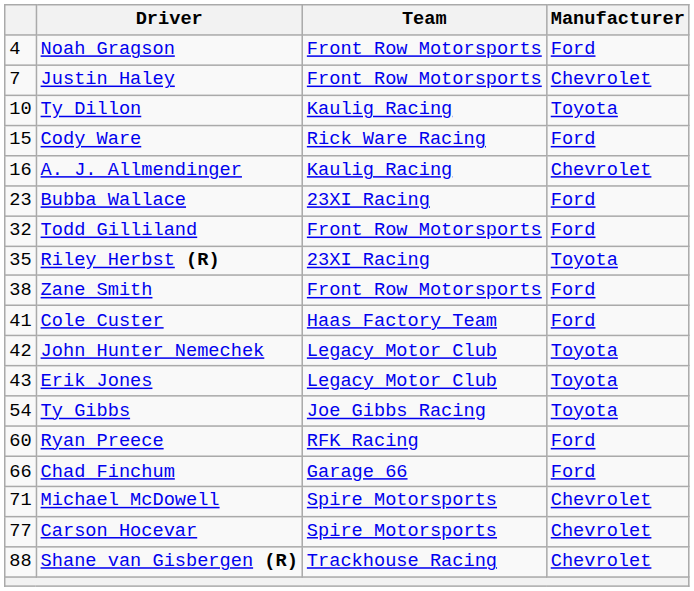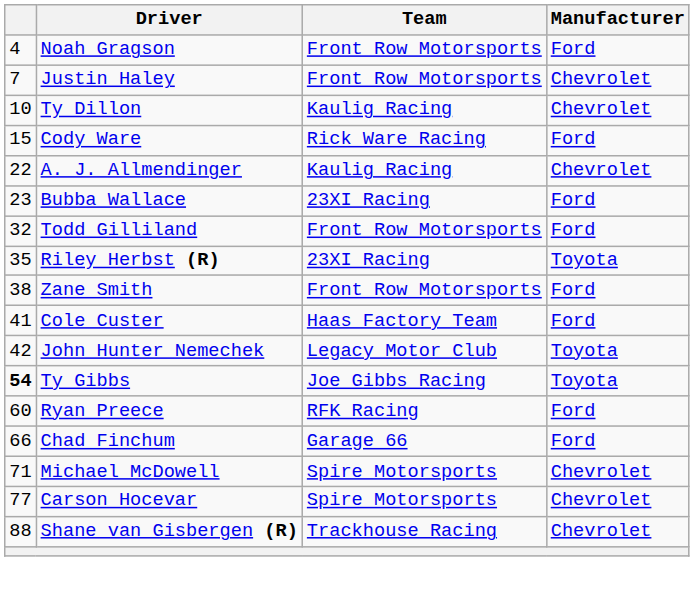 <table class="wikitable" style="font-size:95%">
 <tr>
 <th></th>
 <th>Driver</th>
 <th>Team</th>
 <th>Manufacturer</th>
 </tr>
 <tr>
 <td>4</td>
 <td><a href='#'>Noah Gragson</a></td>
 <td><a href='#'>Front Row Motorsports</a></td>
 <td><a href='#'>Ford</a></td>
 </tr>
 <tr>
 <td>7</td>
 <td><a href='#'>Justin Haley</a></td>
 <td><a href='#'>Front Row Motorsports</a></td>
 <td><a href='#'>Chevrolet</a></td>
 </tr>
 <tr>
 <td>10</td>
 <td><a href='#'>Ty Dillon</a></td>
 <td><a href='#'>Kaulig Racing</a></td>
-<td><a href='#'>Toyota</a></td>
+<td><a href='#'>Chevrolet</a></td>
 </tr>
 <tr>
 <td>15</td>
 <td><a href='#'>Cody Ware</a></td>
 <td><a href='#'>Rick Ware Racing</a></td>
 <td><a href='#'>Ford</a></td>
 </tr>
 <tr>
-<td>16</td>
+<td>22</td>
 <td><a href='#'>A. J. Allmendinger</a></td>
 <td><a href='#'>Kaulig Racing</a></td>
 <td><a href='#'>Chevrolet</a></td>
 </tr>
 <tr>
 <td>23</td>
 <td><a href='#'>Bubba Wallace</a></td>
 <td><a href='#'>23XI Racing</a></td>
 <td><a href='#'>Ford</a></td>
 </tr>
 <tr>
 <td>32</td>
 <td><a href='#'>Todd Gilliland</a></td>
 <td><a href='#'>Front Row Motorsports</a></td>
 <td><a href='#'>Ford</a></td>
 </tr>
 <tr>
 <td>35</td>
 <td><a href='#'>Riley Herbst</a> <strong>(R)</strong></td>
 <td><a href='#'>23XI Racing</a></td>
 <td><a href='#'>Toyota</a></td>
 </tr>
 <tr>
 <td>38</td>
 <td><a href='#'>Zane Smith</a></td>
 <td><a href='#'>Front Row Motorsports</a></td>
 <td><a href='#'>Ford</a></td>
 </tr>
 <tr>
 <td>41</td>
 <td><a href='#'>Cole Custer</a></td>
 <td><a href='#'>Haas Factory Team</a></td>
 <td><a href='#'>Ford</a></td>
 </tr>
 <tr>
 <td>42</td>
 <td><a href='#'>John Hunter Nemechek</a></td>
 <td><a href='#'>Legacy Motor Club</a></td>
 <td><a href='#'>Toyota</a></td>
 </tr>
 <tr>
-<td>43</td>
-<td><a href='#'>Erik Jones</a></td>
-<td><a href='#'>Legacy Motor Club</a></td>
-<td><a href='#'>Toyota</a></td>
-</tr>
-<tr>
-<td>54</td>
+<td><strong>54</strong></td>
 <td><a href='#'>Ty Gibbs</a></td>
 <td><a href='#'>Joe Gibbs Racing</a></td>
 <td><a href='#'>Toyota</a></td>
 </tr>
 <tr>
 <td>60</td>
 <td><a href='#'>Ryan Preece</a></td>
 <td><a href='#'>RFK Racing</a></td>
 <td><a href='#'>Ford</a></td>
 </tr>
 <tr>
 <td>66</td>
 <td><a href='#'>Chad Finchum</a></td>
 <td><a href='#'>Garage 66</a></td>
 <td><a href='#'>Ford</a></td>
 </tr>
 <tr>
 <td>71</td>
 <td><a href='#'>Michael McDowell</a></td>
 <td><a href='#'>Spire Motorsports</a></td>
 <td><a href='#'>Chevrolet</a></td>
 </tr>
 <tr>
 <td>77</td>
 <td><a href='#'>Carson Hocevar</a></td>
 <td><a href='#'>Spire Motorsports</a></td>
 <td><a href='#'>Chevrolet</a></td>
 </tr>
 <tr>
 <td>88</td>
 <td><a href='#'>Shane van Gisbergen</a> <strong>(R)</strong></td>
 <td><a href='#'>Trackhouse Racing</a></td>
 <td><a href='#'>Chevrolet</a></td>
 </tr>
 <tr>
 <th colspan="4"></th>
 </tr>
 </table>
